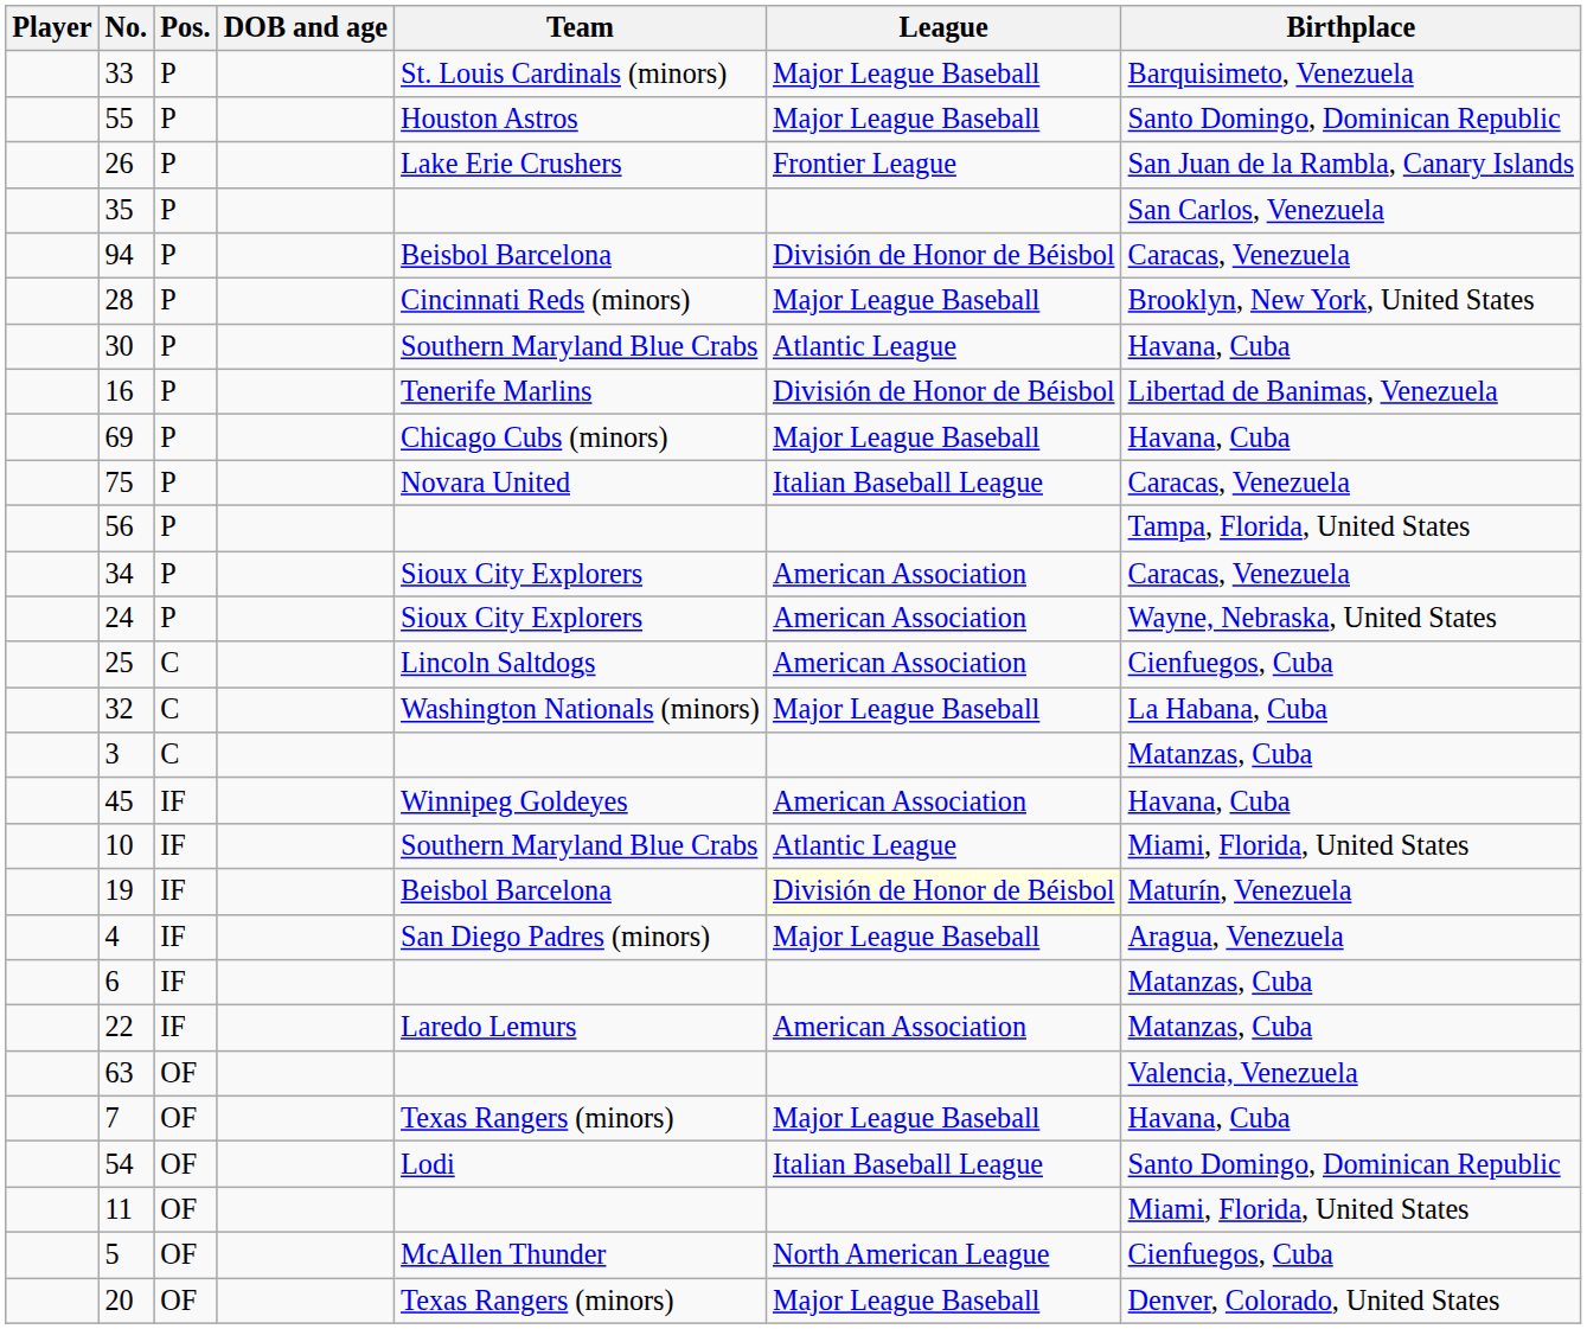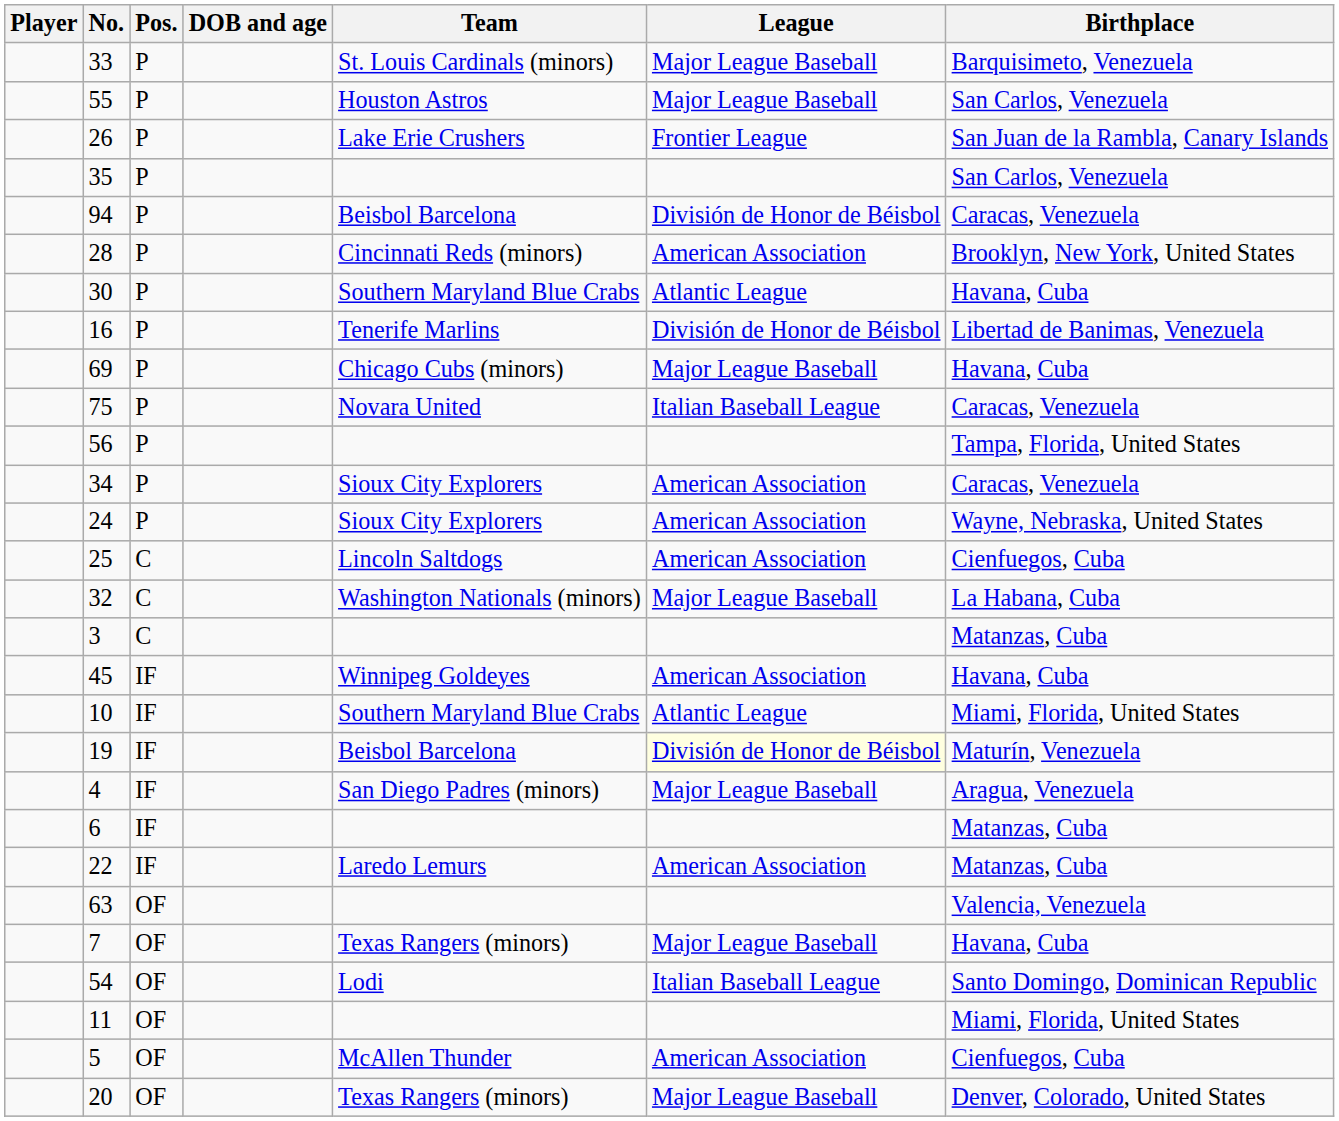 <table class="wikitable sortable">
 <tr>
 <th>Player</th>
 <th>No.</th>
 <th>Pos.</th>
 <th>DOB and age</th>
 <th>Team</th>
 <th>League</th>
 <th>Birthplace</th>
 </tr>
 <tr>
 <td></td>
 <td>33</td>
 <td>P</td>
 <td></td>
 <td><a href='#'>St. Louis Cardinals</a> (minors)</td>
 <td><a href='#'>Major League Baseball</a></td>
 <td><a href='#'>Barquisimeto</a>, <a href='#'>Venezuela</a></td>
 </tr>
 <tr>
 <td></td>
 <td>55</td>
 <td>P</td>
 <td></td>
 <td> <a href='#'>Houston Astros</a></td>
 <td><a href='#'>Major League Baseball</a></td>
-<td><a href='#'>Santo Domingo</a>, <a href='#'>Dominican Republic</a></td>
+<td><a href='#'>San Carlos</a>, <a href='#'>Venezuela</a></td>
 </tr>
 <tr>
 <td></td>
 <td>26</td>
 <td>P</td>
 <td></td>
 <td> <a href='#'>Lake Erie Crushers</a></td>
 <td><a href='#'>Frontier League</a></td>
 <td><a href='#'>San Juan de la Rambla</a>, <a href='#'>Canary Islands</a></td>
 </tr>
 <tr>
 <td></td>
 <td>35</td>
 <td>P</td>
 <td></td>
 <td></td>
 <td></td>
 <td><a href='#'>San Carlos</a>, <a href='#'>Venezuela</a></td>
 </tr>
 <tr>
 <td></td>
 <td>94</td>
 <td>P</td>
 <td></td>
 <td> <a href='#'>Beisbol Barcelona</a></td>
 <td><a href='#'>División de Honor de Béisbol</a></td>
 <td><a href='#'>Caracas</a>, <a href='#'>Venezuela</a></td>
 </tr>
 <tr>
 <td></td>
 <td>28</td>
 <td>P</td>
 <td></td>
 <td> <a href='#'>Cincinnati Reds</a> (minors)</td>
-<td><a href='#'>Major League Baseball</a></td>
+<td><a href='#'>American Association</a></td>
 <td><a href='#'>Brooklyn</a>, <a href='#'>New York</a>, United States</td>
 </tr>
 <tr>
 <td></td>
 <td>30</td>
 <td>P</td>
 <td></td>
 <td> <a href='#'>Southern Maryland Blue Crabs</a></td>
 <td><a href='#'>Atlantic League</a></td>
 <td><a href='#'>Havana</a>, <a href='#'>Cuba</a></td>
 </tr>
 <tr>
 <td></td>
 <td>16</td>
 <td>P</td>
 <td></td>
 <td> <a href='#'>Tenerife Marlins</a></td>
 <td><a href='#'>División de Honor de Béisbol</a></td>
 <td><a href='#'>Libertad de Banimas</a>, <a href='#'>Venezuela</a></td>
 </tr>
 <tr>
 <td></td>
 <td>69</td>
 <td>P</td>
 <td></td>
 <td> <a href='#'>Chicago Cubs</a> (minors)</td>
 <td><a href='#'>Major League Baseball</a></td>
 <td><a href='#'>Havana</a>, <a href='#'>Cuba</a></td>
 </tr>
 <tr>
 <td></td>
 <td>75</td>
 <td>P</td>
 <td></td>
 <td> <a href='#'>Novara United</a></td>
 <td><a href='#'>Italian Baseball League</a></td>
 <td><a href='#'>Caracas</a>, <a href='#'>Venezuela</a></td>
 </tr>
 <tr>
 <td></td>
 <td>56</td>
 <td>P</td>
 <td></td>
 <td></td>
 <td></td>
 <td><a href='#'>Tampa</a>, <a href='#'>Florida</a>, United States</td>
 </tr>
 <tr>
 <td></td>
 <td>34</td>
 <td>P</td>
 <td></td>
 <td> <a href='#'>Sioux City Explorers</a></td>
 <td><a href='#'>American Association</a></td>
 <td><a href='#'>Caracas</a>, <a href='#'>Venezuela</a></td>
 </tr>
 <tr>
 <td></td>
 <td>24</td>
 <td>P</td>
 <td></td>
 <td> <a href='#'>Sioux City Explorers</a></td>
 <td><a href='#'>American Association</a></td>
 <td><a href='#'>Wayne, Nebraska</a>, United States</td>
 </tr>
 <tr>
 <td></td>
 <td>25</td>
 <td>C</td>
 <td></td>
 <td> <a href='#'>Lincoln Saltdogs</a></td>
 <td><a href='#'>American Association</a></td>
 <td><a href='#'>Cienfuegos</a>, <a href='#'>Cuba</a></td>
 </tr>
 <tr>
 <td></td>
 <td>32</td>
 <td>C</td>
 <td></td>
 <td> <a href='#'>Washington Nationals</a> (minors)</td>
 <td><a href='#'>Major League Baseball</a></td>
 <td><a href='#'>La Habana</a>, <a href='#'>Cuba</a></td>
 </tr>
 <tr>
 <td></td>
 <td>3</td>
 <td>C</td>
 <td></td>
 <td></td>
 <td></td>
 <td><a href='#'>Matanzas</a>, <a href='#'>Cuba</a></td>
 </tr>
 <tr>
 <td></td>
 <td>45</td>
 <td>IF</td>
 <td></td>
 <td> <a href='#'>Winnipeg Goldeyes</a></td>
 <td><a href='#'>American Association</a></td>
 <td><a href='#'>Havana</a>, <a href='#'>Cuba</a></td>
 </tr>
 <tr>
 <td></td>
 <td>10</td>
 <td>IF</td>
 <td></td>
 <td> <a href='#'>Southern Maryland Blue Crabs</a></td>
 <td><a href='#'>Atlantic League</a></td>
 <td><a href='#'>Miami</a>, <a href='#'>Florida</a>, United States</td>
 </tr>
 <tr>
 <td></td>
 <td>19</td>
 <td>IF</td>
 <td></td>
 <td> <a href='#'>Beisbol Barcelona</a></td>
 <td style="background: lightyellow;"><a href='#'>División de Honor de Béisbol</a></td>
 <td><a href='#'>Maturín</a>, <a href='#'>Venezuela</a></td>
 </tr>
 <tr>
 <td></td>
 <td>4</td>
 <td>IF</td>
 <td></td>
 <td> <a href='#'>San Diego Padres</a> (minors)</td>
 <td><a href='#'>Major League Baseball</a></td>
 <td><a href='#'>Aragua</a>, <a href='#'>Venezuela</a></td>
 </tr>
 <tr>
 <td></td>
 <td>6</td>
 <td>IF</td>
 <td></td>
 <td></td>
 <td></td>
 <td><a href='#'>Matanzas</a>, <a href='#'>Cuba</a></td>
 </tr>
 <tr>
 <td></td>
 <td>22</td>
 <td>IF</td>
 <td></td>
 <td> <a href='#'>Laredo Lemurs</a></td>
 <td><a href='#'>American Association</a></td>
 <td><a href='#'>Matanzas</a>, <a href='#'>Cuba</a></td>
 </tr>
 <tr>
 <td></td>
 <td>63</td>
 <td>OF</td>
 <td></td>
 <td></td>
 <td></td>
 <td><a href='#'>Valencia, Venezuela</a></td>
 </tr>
 <tr>
 <td></td>
 <td>7</td>
 <td>OF</td>
 <td></td>
 <td> <a href='#'>Texas Rangers</a> (minors)</td>
 <td><a href='#'>Major League Baseball</a></td>
 <td><a href='#'>Havana</a>, <a href='#'>Cuba</a></td>
 </tr>
 <tr>
 <td></td>
 <td>54</td>
 <td>OF</td>
 <td></td>
 <td> <a href='#'>Lodi</a></td>
 <td><a href='#'>Italian Baseball League</a></td>
 <td><a href='#'>Santo Domingo</a>, <a href='#'>Dominican Republic</a></td>
 </tr>
 <tr>
 <td></td>
 <td>11</td>
 <td>OF</td>
 <td></td>
 <td></td>
 <td></td>
 <td><a href='#'>Miami</a>, <a href='#'>Florida</a>, United States</td>
 </tr>
 <tr>
 <td></td>
 <td>5</td>
 <td>OF</td>
 <td></td>
 <td> <a href='#'>McAllen Thunder</a></td>
-<td><a href='#'>North American League</a></td>
+<td><a href='#'>American Association</a></td>
 <td><a href='#'>Cienfuegos</a>, <a href='#'>Cuba</a></td>
 </tr>
 <tr>
 <td></td>
 <td>20</td>
 <td>OF</td>
 <td></td>
 <td> <a href='#'>Texas Rangers</a> (minors)</td>
 <td><a href='#'>Major League Baseball</a></td>
 <td><a href='#'>Denver</a>, <a href='#'>Colorado</a>, United States</td>
 </tr>
 </table>
